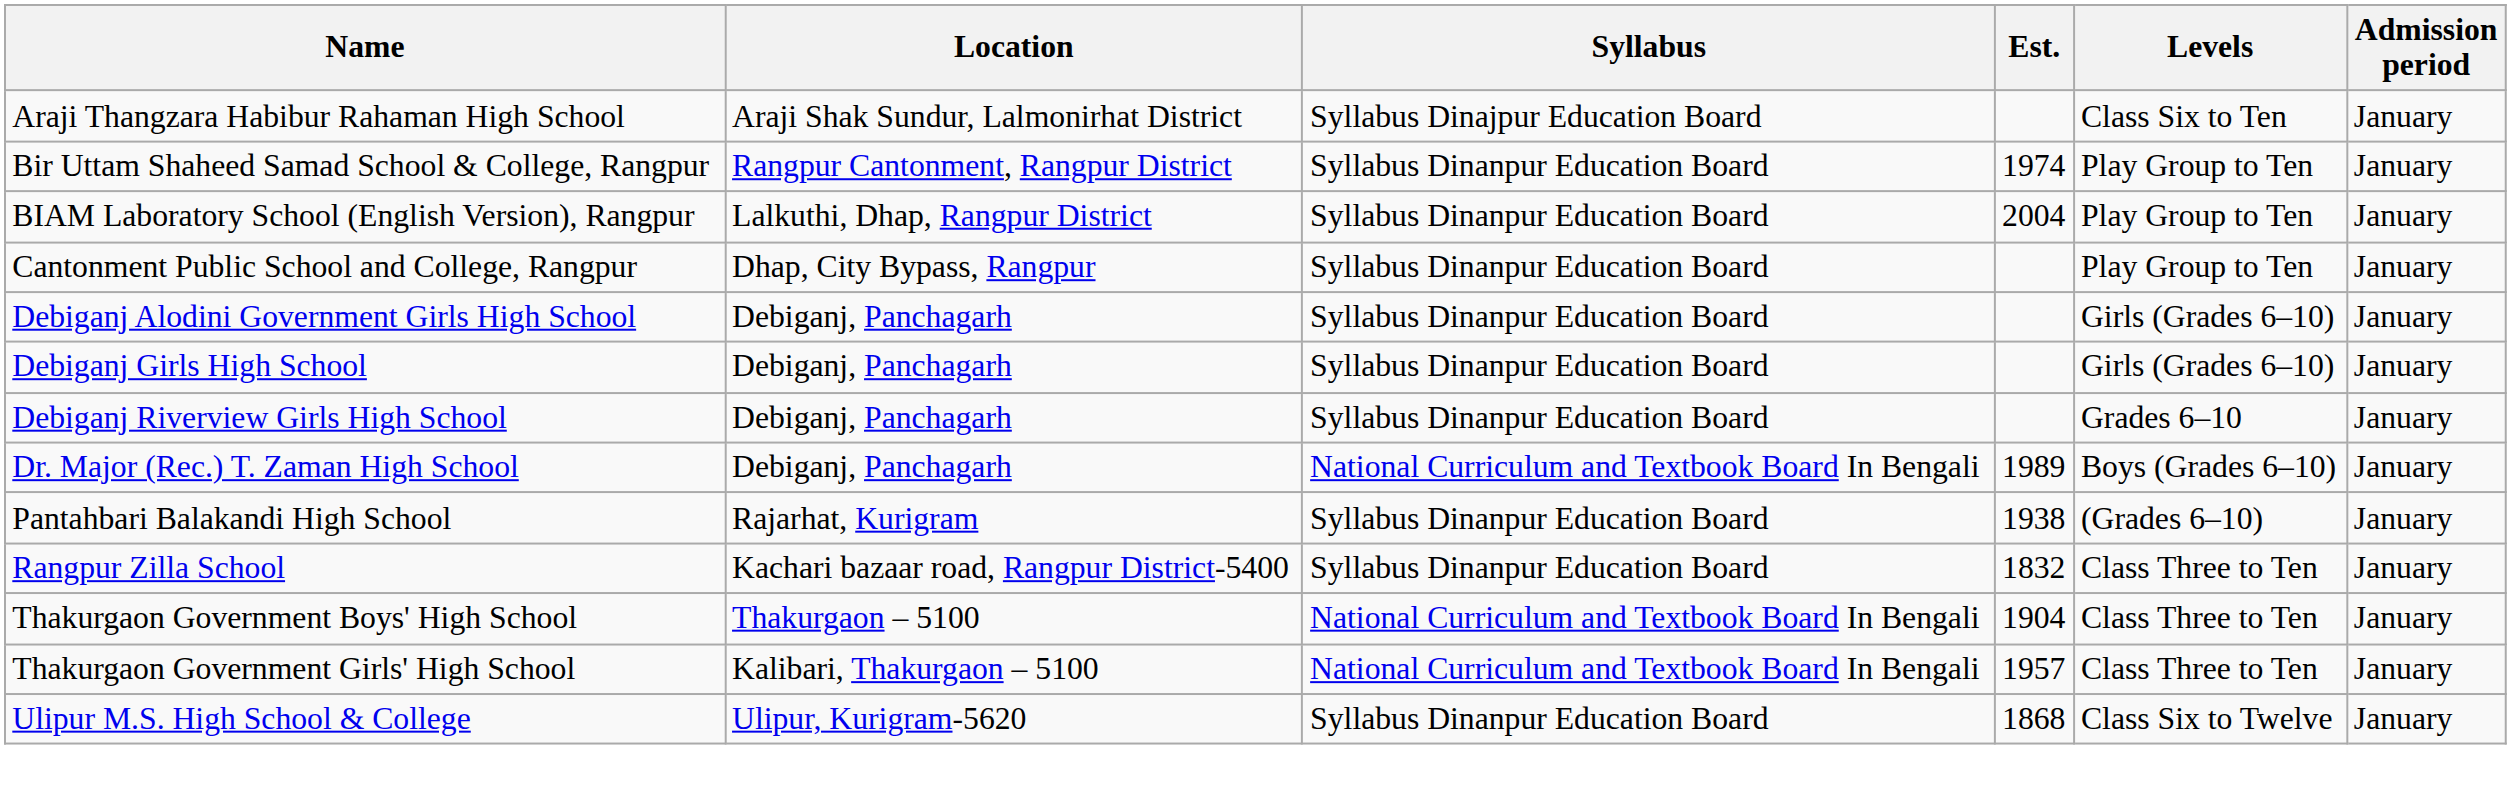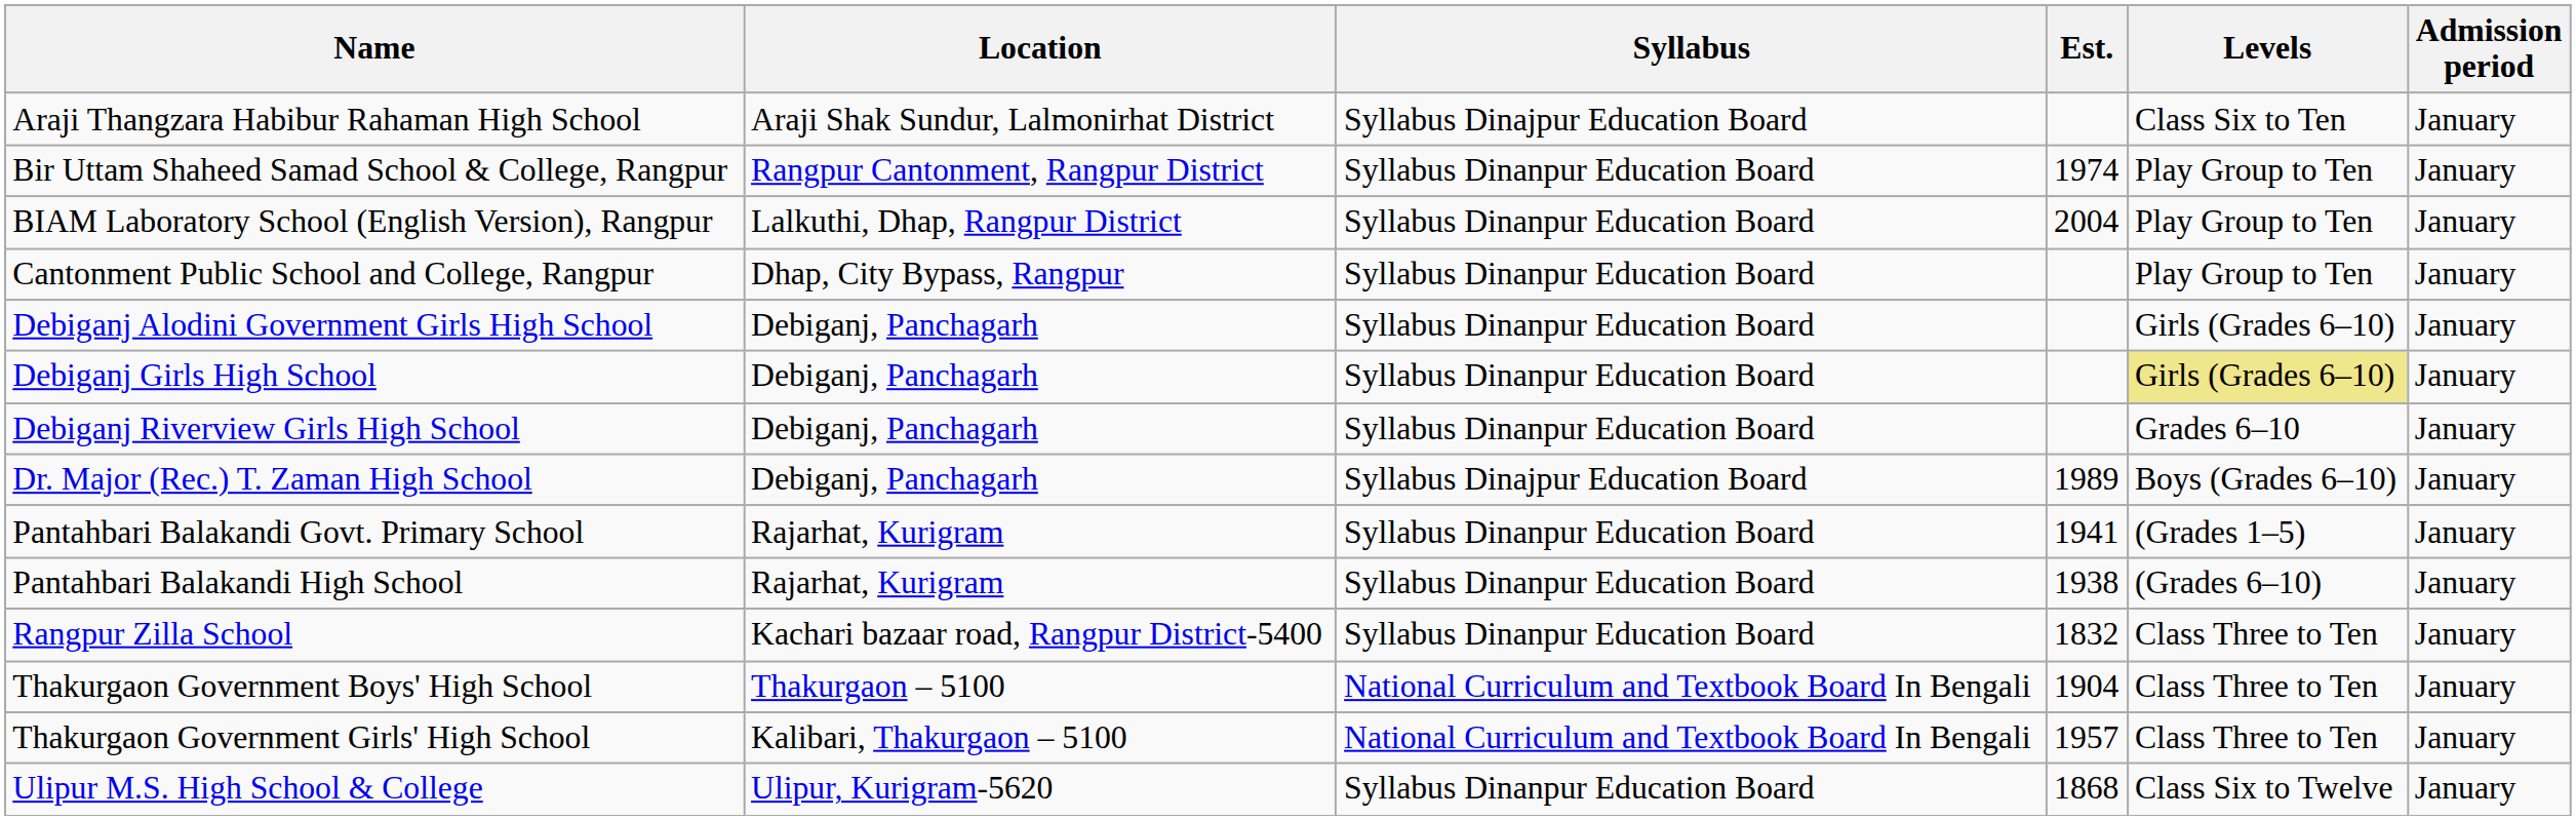 <table class="wikitable sortable" style="width:100%;">
 <tr>
 <th>Name</th>
 <th>Location</th>
 <th>Syllabus</th>
 <th>Est.</th>
 <th>Levels</th>
 <th>Admission<br>period</th>
 </tr>
 <tr>
 <td>Araji Thangzara Habibur Rahaman High School</td>
 <td>Araji Shak Sundur, Lalmonirhat District</td>
 <td>Syllabus Dinajpur Education Board</td>
 <td></td>
 <td>Class Six to Ten</td>
 <td>January</td>
 </tr>
 <tr>
 <td>Bir Uttam Shaheed Samad School & College, Rangpur</td>
 <td><a href='#'>Rangpur Cantonment</a>, <a href='#'>Rangpur District</a></td>
 <td>Syllabus Dinanpur Education Board</td>
 <td>1974</td>
 <td>Play Group to Ten</td>
 <td>January</td>
 </tr>
 <tr>
 <td>BIAM Laboratory School (English Version), Rangpur</td>
 <td>Lalkuthi, Dhap, <a href='#'>Rangpur District</a></td>
 <td>Syllabus Dinanpur Education Board</td>
 <td>2004</td>
 <td>Play Group to Ten</td>
 <td>January</td>
 </tr>
 <tr>
 <td>Cantonment Public School and College, Rangpur</td>
 <td>Dhap, City Bypass, <a href='#'>Rangpur</a></td>
 <td>Syllabus Dinanpur Education Board</td>
 <td></td>
 <td>Play Group to Ten</td>
 <td>January</td>
 </tr>
 <tr>
 <td><a href='#'>Debiganj Alodini Government Girls High School</a></td>
 <td>Debiganj, <a href='#'>Panchagarh</a></td>
 <td>Syllabus Dinanpur Education Board</td>
 <td></td>
 <td>Girls (Grades 6–10)</td>
 <td>January</td>
 </tr>
 <tr>
 <td><a href='#'>Debiganj Girls High School</a></td>
 <td>Debiganj, <a href='#'>Panchagarh</a></td>
 <td>Syllabus Dinanpur Education Board</td>
 <td></td>
-<td>Girls (Grades 6–10)</td>
+<td style="background: khaki;">Girls (Grades 6–10)</td>
 <td>January</td>
 </tr>
 <tr>
 <td><a href='#'>Debiganj Riverview Girls High School</a></td>
 <td>Debiganj, <a href='#'>Panchagarh</a></td>
 <td>Syllabus Dinanpur Education Board</td>
 <td></td>
 <td>Grades 6–10</td>
 <td>January</td>
 </tr>
 <tr>
 <td><a href='#'>Dr. Major (Rec.) T. Zaman High School</a></td>
 <td>Debiganj, <a href='#'>Panchagarh</a></td>
-<td><a href='#'>National Curriculum and Textbook Board</a> In Bengali</td>
+<td>Syllabus Dinajpur Education Board</td>
 <td>1989</td>
 <td>Boys (Grades 6–10)</td>
+<td>January</td>
+</tr>
+<tr>
+<td>Pantahbari Balakandi Govt. Primary School</td>
+<td>Rajarhat, <a href='#'>Kurigram</a></td>
+<td>Syllabus Dinanpur Education Board</td>
+<td>1941</td>
+<td>(Grades 1–5)</td>
 <td>January</td>
 </tr>
 <tr>
 <td>Pantahbari Balakandi High School</td>
 <td>Rajarhat, <a href='#'>Kurigram</a></td>
 <td>Syllabus Dinanpur Education Board</td>
 <td>1938</td>
 <td>(Grades 6–10)</td>
 <td>January</td>
 </tr>
 <tr>
 <td><a href='#'>Rangpur Zilla School</a></td>
 <td>Kachari bazaar road, <a href='#'>Rangpur District</a>-5400</td>
 <td>Syllabus Dinanpur Education Board</td>
 <td>1832</td>
 <td>Class Three to Ten</td>
 <td>January</td>
 </tr>
 <tr>
 <td>Thakurgaon Government Boys' High School</td>
 <td><a href='#'>Thakurgaon</a> – 5100</td>
 <td><a href='#'>National Curriculum and Textbook Board</a> In Bengali</td>
 <td>1904</td>
 <td>Class Three to Ten</td>
 <td>January</td>
 </tr>
 <tr>
 <td>Thakurgaon Government Girls' High School</td>
 <td>Kalibari, <a href='#'>Thakurgaon</a> – 5100</td>
 <td><a href='#'>National Curriculum and Textbook Board</a> In Bengali</td>
 <td>1957</td>
 <td>Class Three to Ten</td>
 <td>January</td>
 </tr>
 <tr>
 <td><a href='#'>Ulipur M.S. High School & College</a></td>
 <td><a href='#'>Ulipur, Kurigram</a>-5620</td>
 <td>Syllabus Dinanpur Education Board</td>
 <td>1868</td>
 <td>Class Six to Twelve</td>
 <td>January</td>
 </tr>
 </table>
